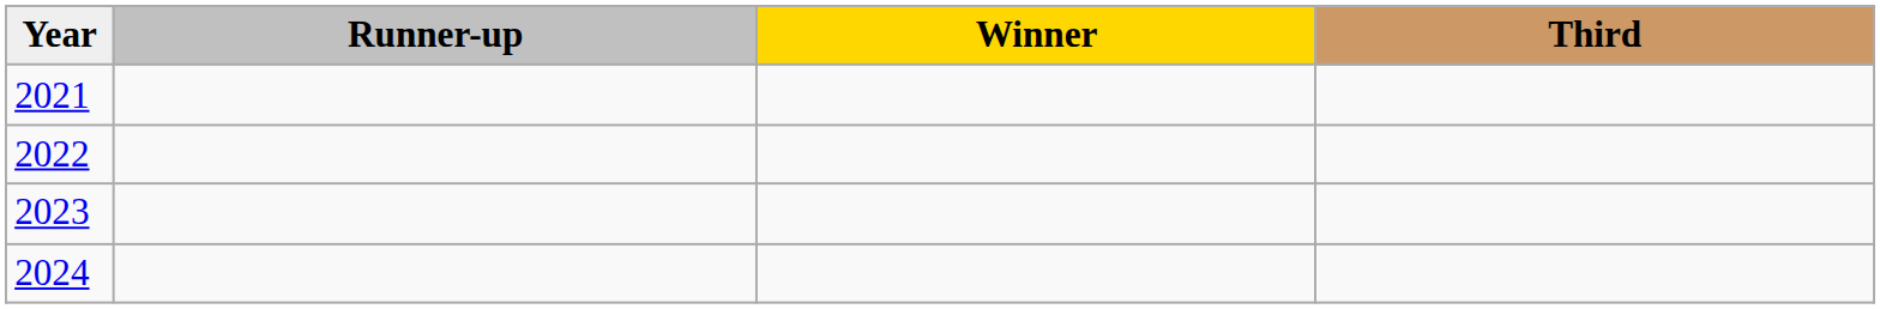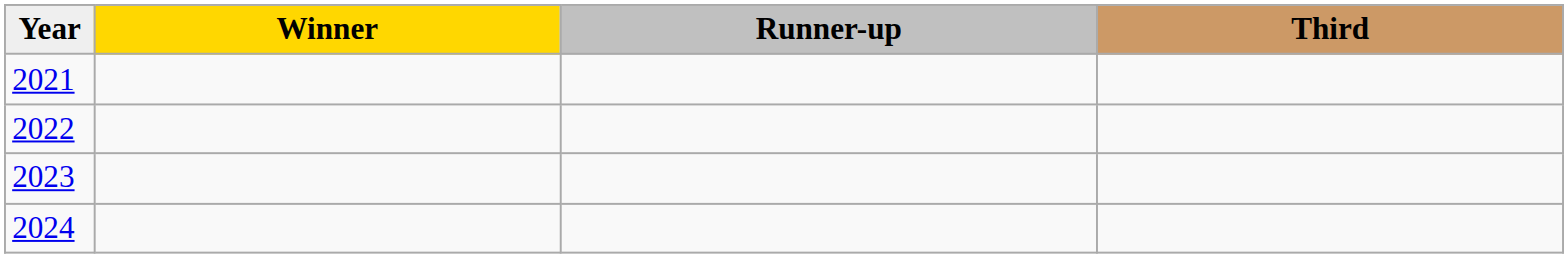 <table class="wikitable sortable" style="width:800px;">
 <tr>
 <th style="width:5%; background:#efefef;">Year</th>
+<th style="width:26%; background:gold">Winner</th>
 <th style="width:30%; background:silver">Runner-up</th>
-<th style="width:26%; background:gold">Winner</th>
 <th style="width:26%; background:#CC9966">Third</th>
 </tr>
 <tr>
 <td><a href='#'>2021</a></td>
 <td></td>
 <td></td>
 <td></td>
 </tr>
 <tr>
 <td><a href='#'>2022</a></td>
 <td></td>
 <td></td>
 <td></td>
 </tr>
 <tr>
 <td><a href='#'>2023</a></td>
 <td></td>
 <td></td>
 <td></td>
 </tr>
 <tr>
 <td><a href='#'>2024</a></td>
 <td></td>
 <td></td>
 <td></td>
 </tr>
 </table>
